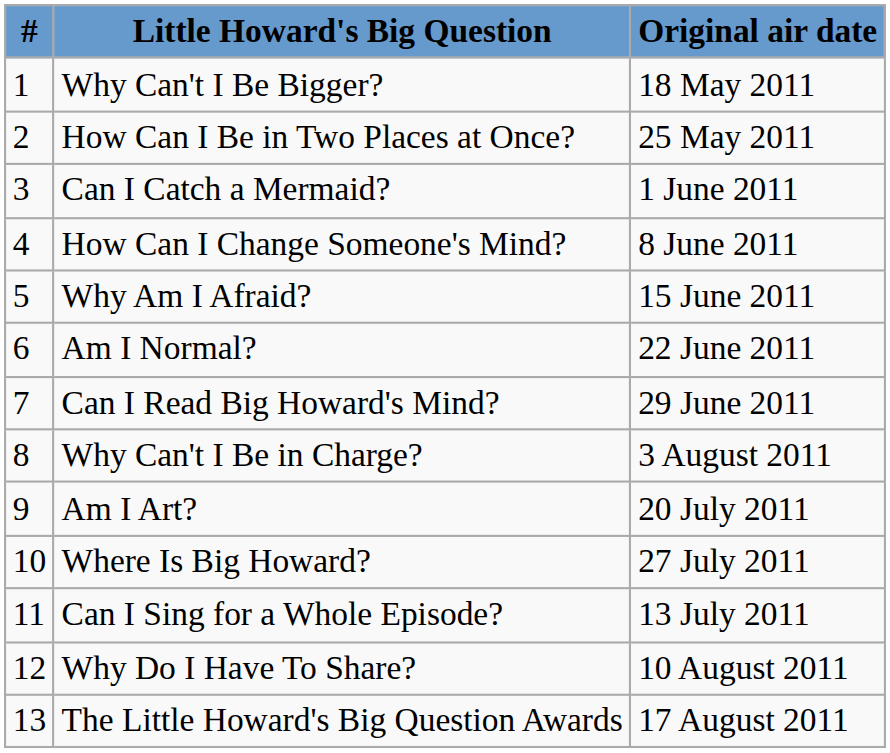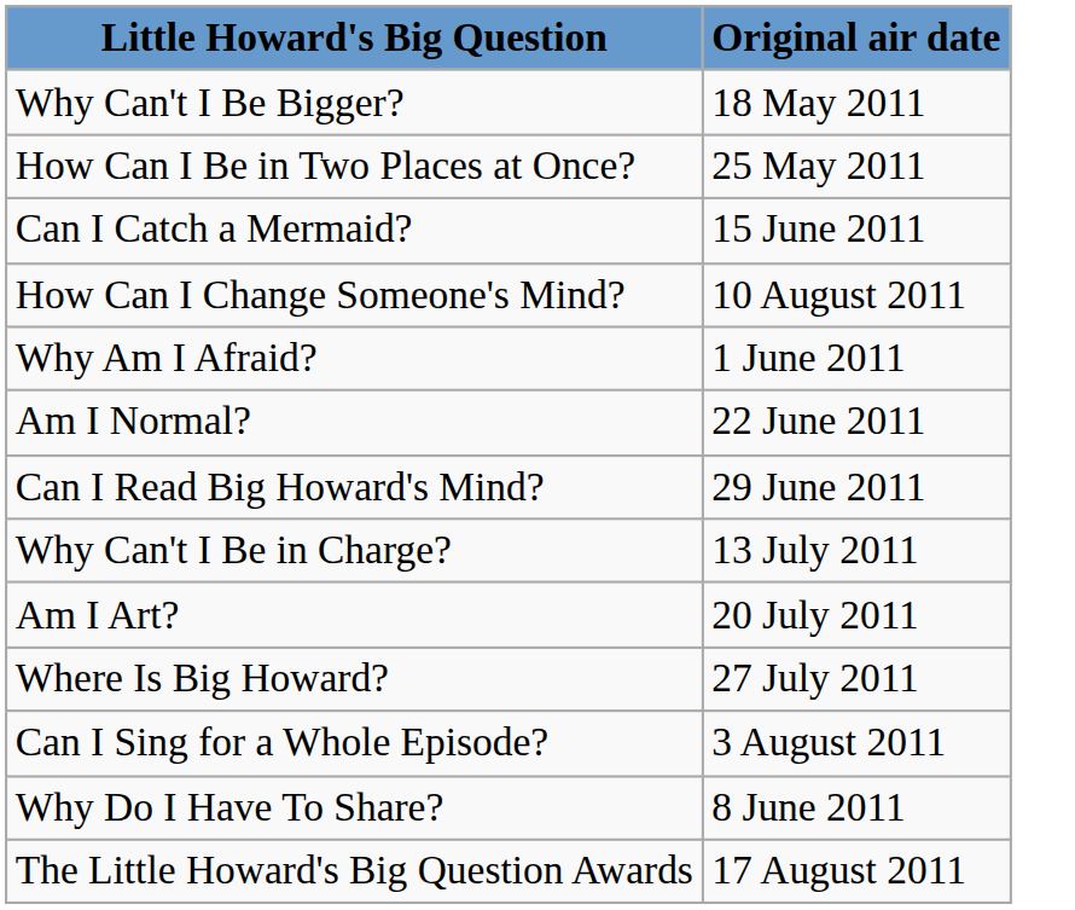 <table class="wikitable">
 <tr>
-<th style="background-color: #6699CC;">#</th>
 <th style="background-color: #6699CC;">Little Howard's Big Question</th>
 <th style="background-color: #6699CC;">Original air date</th>
 </tr>
 <tr>
-<td>1</td>
 <td>Why Can't I Be Bigger?</td>
 <td>18 May 2011</td>
 </tr>
 <tr>
-<td>2</td>
 <td>How Can I Be in Two Places at Once?</td>
 <td>25 May 2011</td>
 </tr>
 <tr>
-<td>3</td>
 <td>Can I Catch a Mermaid?</td>
+<td>15 June 2011</td>
+</tr>
+<tr>
+<td>How Can I Change Someone's Mind?</td>
+<td>10 August 2011</td>
+</tr>
+<tr>
+<td>Why Am I Afraid?</td>
 <td>1 June 2011</td>
 </tr>
 <tr>
-<td>4</td>
-<td>How Can I Change Someone's Mind?</td>
-<td>8 June 2011</td>
-</tr>
-<tr>
-<td>5</td>
-<td>Why Am I Afraid?</td>
-<td>15 June 2011</td>
-</tr>
-<tr>
-<td>6</td>
 <td>Am I Normal?</td>
 <td>22 June 2011</td>
 </tr>
 <tr>
-<td>7</td>
 <td>Can I Read Big Howard's Mind?</td>
 <td>29 June 2011</td>
 </tr>
 <tr>
-<td>8</td>
 <td>Why Can't I Be in Charge?</td>
-<td>3 August 2011</td>
+<td>13 July 2011</td>
 </tr>
 <tr>
-<td>9</td>
 <td>Am I Art?</td>
 <td>20 July 2011</td>
 </tr>
 <tr>
-<td>10</td>
 <td>Where Is Big Howard?</td>
 <td>27 July 2011</td>
 </tr>
 <tr>
-<td>11</td>
 <td>Can I Sing for a Whole Episode?</td>
-<td>13 July 2011</td>
+<td>3 August 2011</td>
 </tr>
 <tr>
-<td>12</td>
 <td>Why Do I Have To Share?</td>
-<td>10 August 2011</td>
+<td>8 June 2011</td>
 </tr>
 <tr>
-<td>13</td>
 <td>The Little Howard's Big Question Awards</td>
 <td>17 August 2011</td>
 </tr>
 </table>
